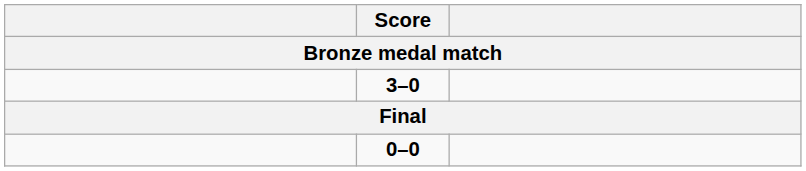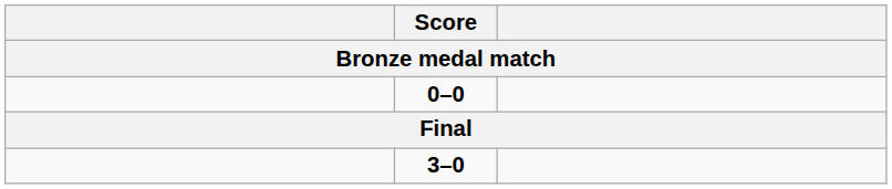 <table class="wikitable" style="text-align: left;">
 <tr>
 <th align="right" width="270"></th>
 <th width="65">Score</th>
 <th align="left" width="270"></th>
 </tr>
 <tr>
 <th colspan="3">Bronze medal match</th>
 </tr>
 <tr>
+<td></td>
+<td align=center><strong>0–0</strong></td>
 <td><strong></strong></td>
-<td align=center><strong>3–0</strong></td>
-<td></td>
 </tr>
 <tr>
 <th colspan="3">Final</th>
 </tr>
 <tr>
+<td><strong></strong></td>
+<td align=center><strong>3–0</strong></td>
 <td></td>
-<td align=center><strong>0–0</strong></td>
-<td><strong></strong></td>
 </tr>
 </table>
